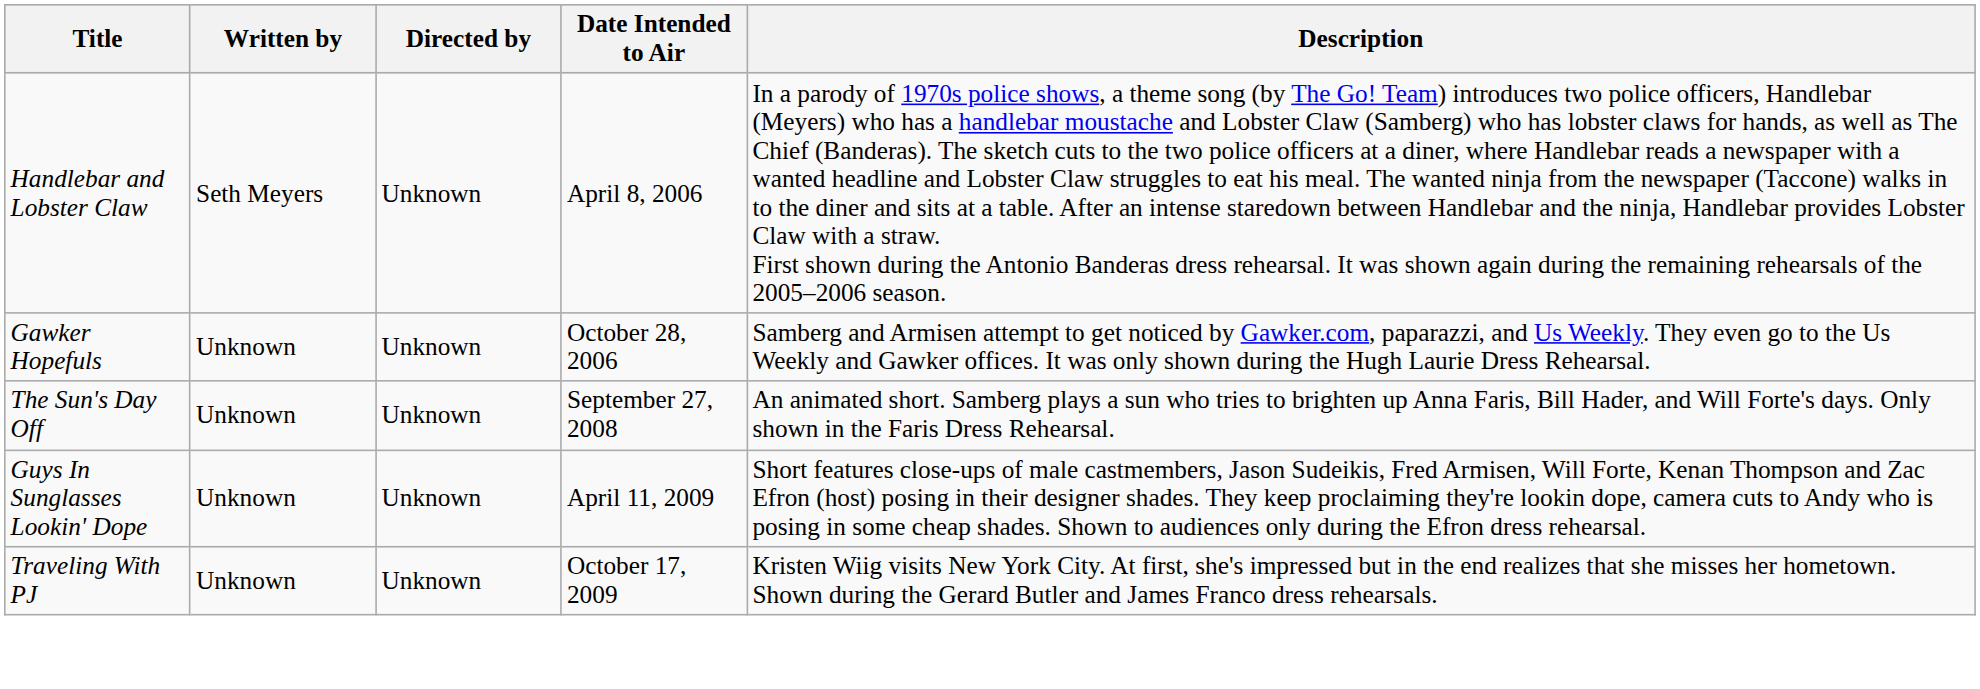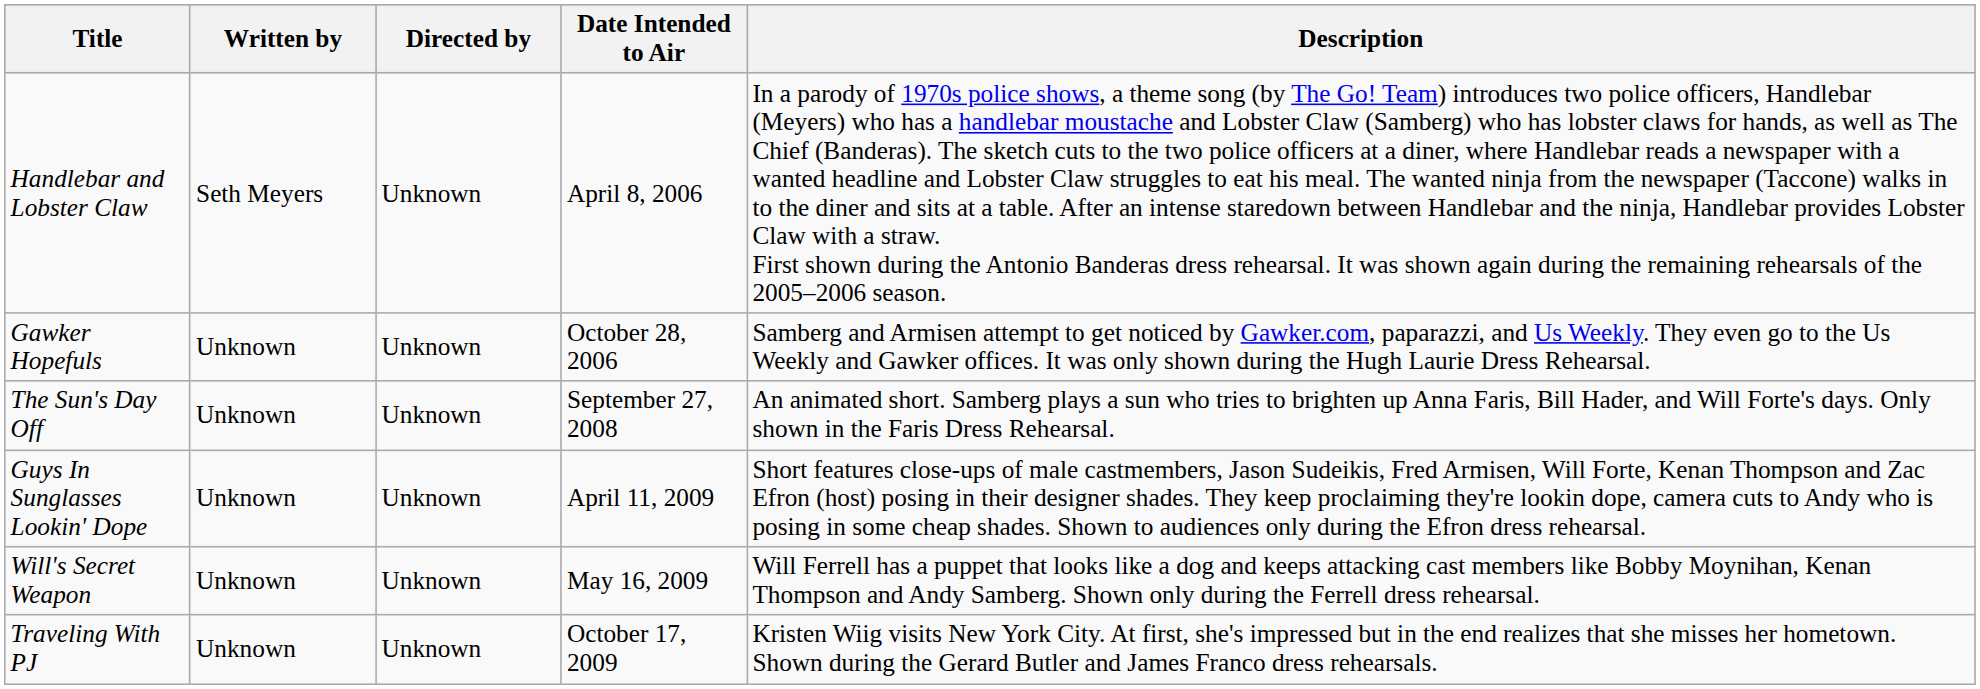 <table class="wikitable">
 <tr style="background:lightgrey;">
 <th style="width:110px;">Title</th>
 <th style="width:110px;">Written by</th>
 <th style="width:110px;">Directed by</th>
 <th style="width:110px;">Date Intended to Air</th>
 <th>Description</th>
 </tr>
 <tr>
 <td><em>Handlebar and Lobster Claw</em></td>
 <td>Seth Meyers</td>
 <td>Unknown</td>
 <td>April 8, 2006</td>
 <td>In a parody of <a href='#'>1970s police shows</a>, a theme song (by <a href='#'>The Go! Team</a>) introduces two police officers, Handlebar (Meyers) who has a <a href='#'>handlebar moustache</a> and Lobster Claw (Samberg) who has lobster claws for hands, as well as The Chief (Banderas). The sketch cuts to the two police officers at a diner, where Handlebar reads a newspaper with a wanted headline and Lobster Claw struggles to eat his meal.  The wanted ninja from the newspaper (Taccone) walks in to the diner and sits at a table. After an intense staredown between Handlebar and the ninja, Handlebar provides Lobster Claw with a straw.<br>First shown during the Antonio Banderas dress rehearsal. It was shown again during the remaining rehearsals of the 2005–2006 season.</td>
 </tr>
 <tr>
 <td><em>Gawker Hopefuls</em></td>
 <td>Unknown</td>
 <td>Unknown</td>
 <td>October 28, 2006</td>
 <td>Samberg and Armisen attempt to get noticed by <a href='#'>Gawker.com</a>, paparazzi, and <a href='#'>Us Weekly</a>. They even go to the Us Weekly and Gawker offices. It was only shown during the Hugh Laurie Dress Rehearsal.</td>
 </tr>
 <tr>
 <td><em>The Sun's Day Off</em></td>
 <td>Unknown</td>
 <td>Unknown</td>
 <td>September 27, 2008</td>
 <td>An animated short. Samberg plays a sun who tries to brighten up Anna Faris, Bill Hader, and Will Forte's days. Only shown in the Faris Dress Rehearsal.</td>
 </tr>
 <tr>
 <td><em>Guys In Sunglasses Lookin' Dope</em></td>
 <td>Unknown</td>
 <td>Unknown</td>
 <td>April 11, 2009</td>
 <td>Short features close-ups of male castmembers, Jason Sudeikis, Fred Armisen, Will Forte, Kenan Thompson and Zac Efron (host) posing in their designer shades.  They keep proclaiming they're lookin dope, camera cuts to Andy who is posing in some cheap shades.  Shown to audiences only during the Efron dress rehearsal.</td>
 </tr>
 <tr>
+<td><em>Will's Secret Weapon</em></td>
+<td>Unknown</td>
+<td>Unknown</td>
+<td>May 16, 2009</td>
+<td>Will Ferrell has a puppet that looks like a dog and keeps attacking cast members like Bobby Moynihan, Kenan Thompson and Andy Samberg.  Shown only during the Ferrell dress rehearsal.</td>
+</tr>
+<tr>
 <td><em>Traveling With PJ</em></td>
 <td>Unknown</td>
 <td>Unknown</td>
 <td>October 17, 2009</td>
 <td>Kristen Wiig visits New York City. At first, she's impressed but in the end realizes that she misses her hometown. Shown during the Gerard Butler and James Franco dress rehearsals.</td>
 </tr>
 </table>
